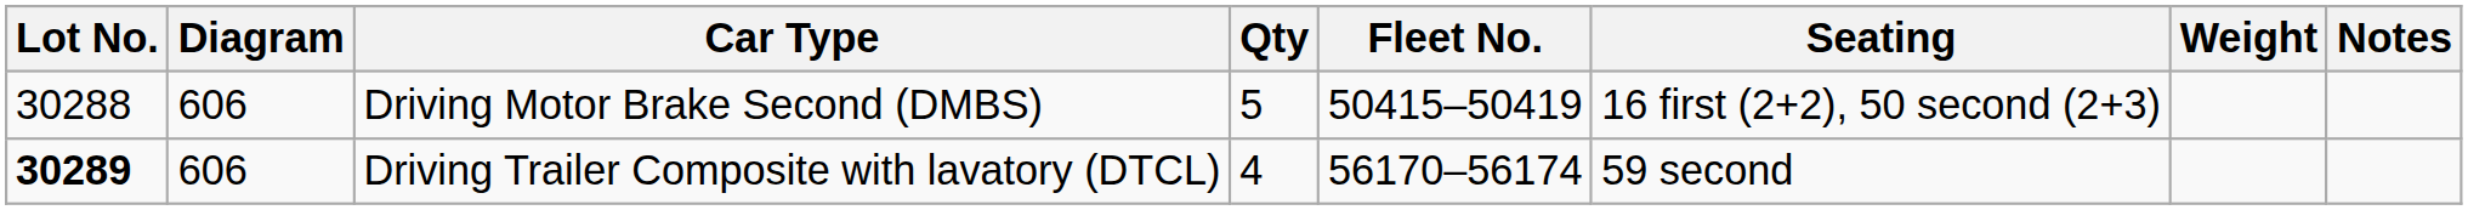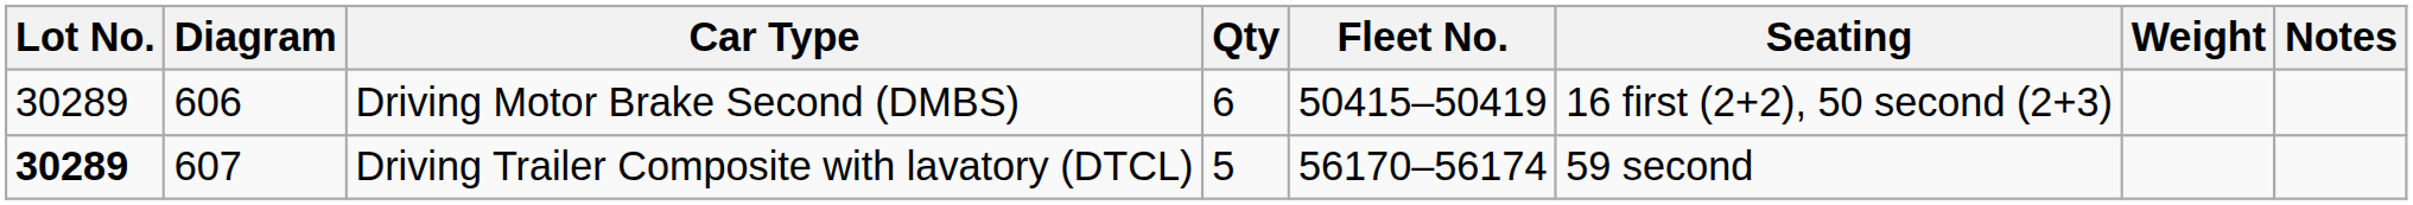 <table class="wikitable">
 <tr>
 <th>Lot No.</th>
 <th>Diagram</th>
 <th>Car Type</th>
 <th>Qty</th>
 <th>Fleet No.</th>
 <th>Seating</th>
 <th>Weight</th>
 <th>Notes</th>
 </tr>
 <tr>
-<td>30288</td>
+<td>30289</td>
 <td>606</td>
 <td>Driving Motor Brake Second (DMBS)</td>
-<td>5</td>
+<td>6</td>
 <td>50415–50419</td>
 <td>16 first (2+2), 50 second (2+3)</td>
 <td></td>
 <td></td>
 </tr>
 <tr>
 <td><strong>30289</strong></td>
-<td>606</td>
+<td>607</td>
 <td>Driving Trailer Composite with lavatory (DTCL)</td>
-<td>4</td>
+<td>5</td>
 <td>56170–56174</td>
 <td>59 second</td>
 <td></td>
 <td></td>
 </tr>
 </table>
